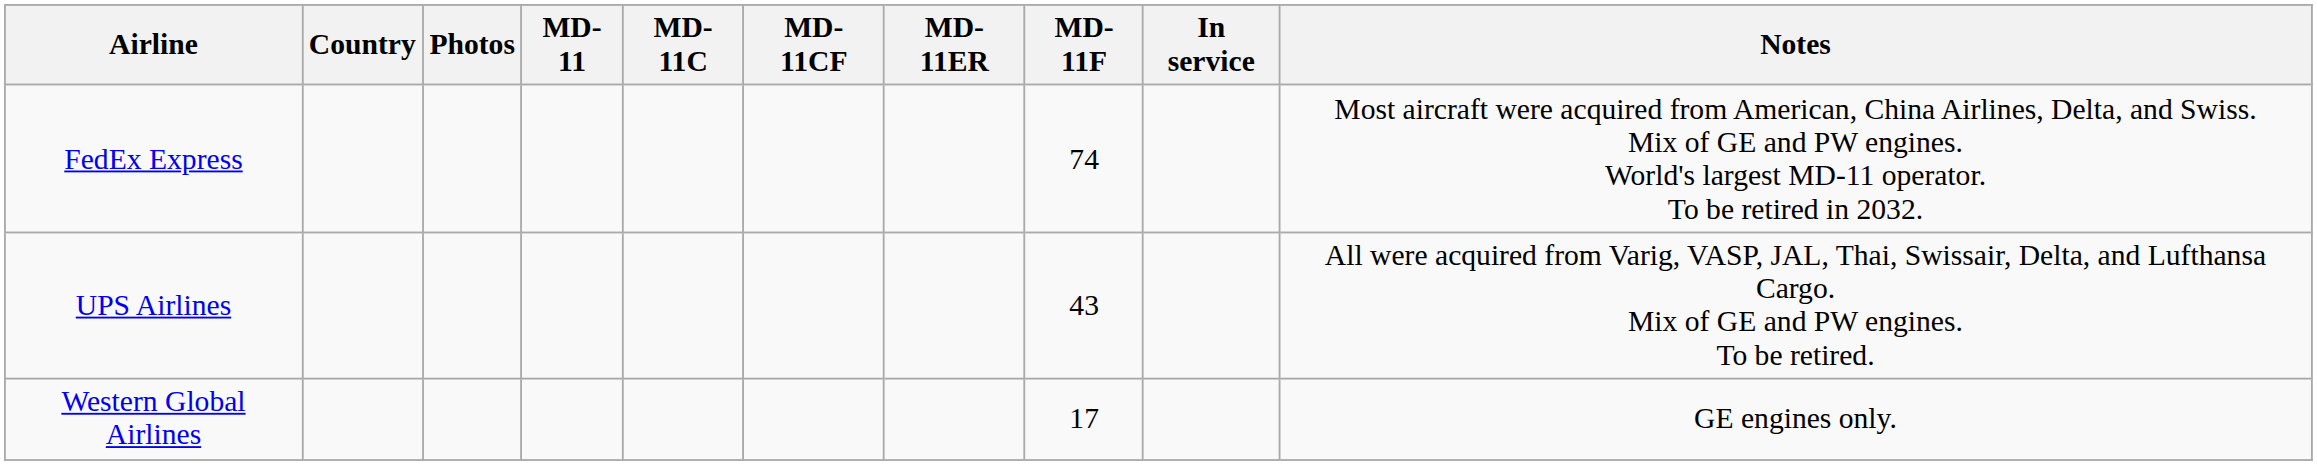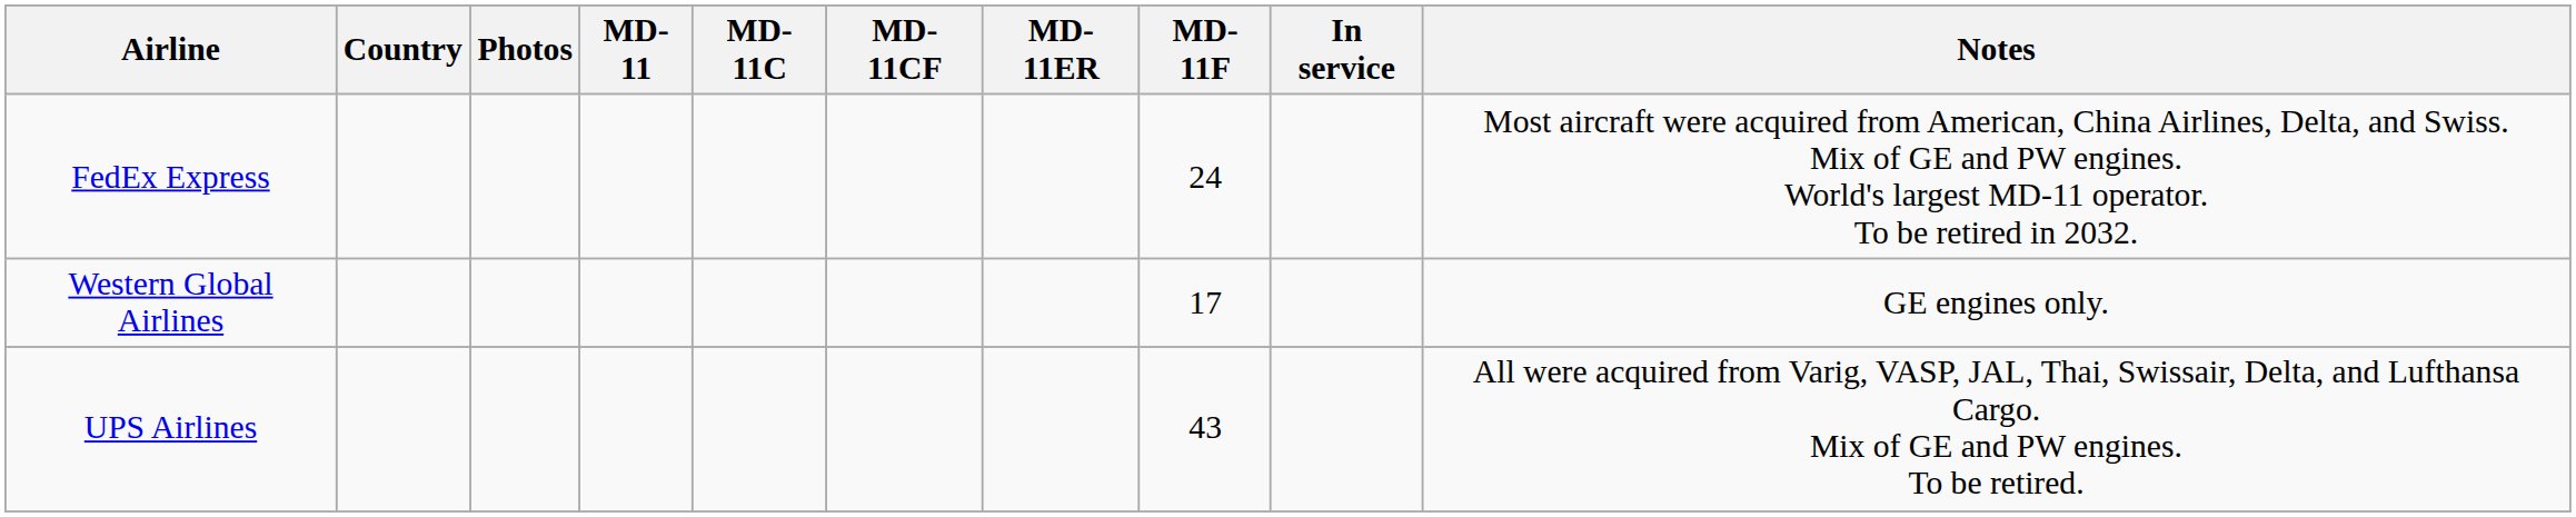 <table class="wikitable sortable sticky-header" style=text-align:center;>
 <tr>
 <th>Airline</th>
 <th Photos>Country</th>
 <th>Photos</th>
 <th>MD-11</th>
 <th>MD-11C</th>
 <th>MD-11CF</th>
 <th>MD-11ER</th>
 <th>MD-11F</th>
 <th>In service</th>
 <th>Notes</th>
 </tr>
 <tr>
 <td><a href='#'>FedEx Express</a></td>
 <td align=center></td>
 <td></td>
 <td></td>
 <td></td>
 <td></td>
 <td></td>
-<td align=center>74</td>
+<td align=center>24</td>
 <td></td>
 <td>Most aircraft were acquired from American, China Airlines, Delta, and Swiss.<br>Mix of GE and PW engines.<br>World's largest MD-11 operator.<br>To be retired in 2032.</td>
+</tr>
+<tr>
+<td><a href='#'>Western Global Airlines</a></td>
+<td align=center></td>
+<td></td>
+<td></td>
+<td></td>
+<td></td>
+<td></td>
+<td align=center>17</td>
+<td></td>
+<td>GE engines only.</td>
 </tr>
 <tr>
 <td><a href='#'>UPS Airlines</a></td>
 <td align=center></td>
 <td></td>
 <td></td>
 <td></td>
 <td></td>
 <td></td>
 <td align=center>43</td>
 <td></td>
 <td>All were acquired from Varig, VASP, JAL, Thai, Swissair, Delta, and Lufthansa Cargo.<br>Mix of GE and PW engines.<br>To be retired.</td>
 </tr>
-<tr>
-<td><a href='#'>Western Global Airlines</a></td>
-<td align=center></td>
-<td></td>
-<td></td>
-<td></td>
-<td></td>
-<td></td>
-<td align=center>17</td>
-<td></td>
-<td>GE engines only.</td>
-</tr>
 </table>
